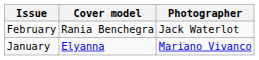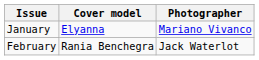 <table class="sortable wikitable">
 <tr>
 <th>Issue</th>
 <th>Cover model</th>
 <th>Photographer</th>
 </tr>
 <tr>
+<td>January</td>
+<td><a href='#'>Elyanna</a></td>
+<td><a href='#'>Mariano Vivanco</a></td>
+</tr>
+<tr>
 <td>February</td>
 <td>Rania Benchegra</td>
 <td>Jack Waterlot</td>
 </tr>
-<tr>
-<td>January</td>
-<td><a href='#'>Elyanna</a></td>
-<td><a href='#'>Mariano Vivanco</a></td>
-</tr>
 </table>
